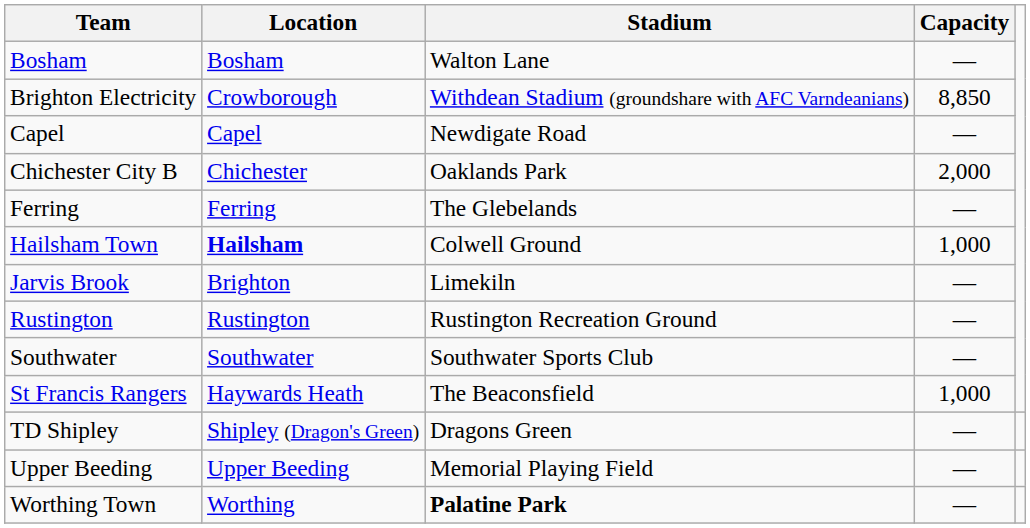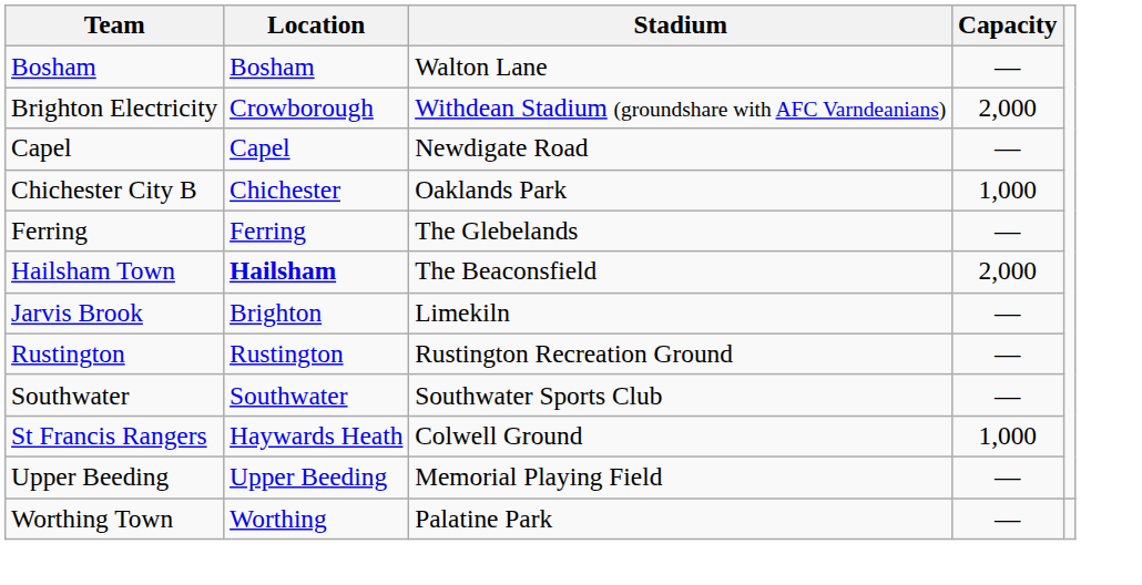 <table class="wikitable sortable">
 <tr>
 <th>Team</th>
 <th>Location</th>
 <th>Stadium</th>
 <th>Capacity</th>
 </tr>
 <tr>
 <td><a href='#'>Bosham</a></td>
 <td><a href='#'>Bosham</a></td>
 <td>Walton Lane</td>
 <td align="center">—</td>
 </tr>
 <tr>
 <td>Brighton Electricity</td>
 <td><a href='#'>Crowborough</a></td>
 <td><a href='#'>Withdean Stadium</a> <small>(groundshare with <a href='#'>AFC Varndeanians</a>)</small></td>
-<td align="center">8,850</td>
+<td align="center">2,000</td>
 </tr>
 <tr>
 <td>Capel</td>
 <td><a href='#'>Capel</a></td>
 <td>Newdigate Road</td>
 <td align="center">—</td>
 </tr>
 <tr>
 <td>Chichester City B</td>
 <td><a href='#'>Chichester</a></td>
 <td>Oaklands Park</td>
-<td align="center">2,000</td>
+<td align="center">1,000</td>
 </tr>
 <tr>
 <td>Ferring</td>
 <td><a href='#'>Ferring</a></td>
 <td>The Glebelands</td>
 <td align="center">—</td>
 </tr>
 <tr>
 <td><a href='#'>Hailsham Town</a></td>
 <td><strong><a href='#'>Hailsham</a></strong></td>
-<td>Colwell Ground</td>
-<td align="center">1,000</td>
+<td>The Beaconsfield</td>
+<td align="center">2,000</td>
 </tr>
 <tr>
 <td><a href='#'>Jarvis Brook</a></td>
 <td><a href='#'>Brighton</a> </td>
 <td>Limekiln</td>
 <td align="center">—</td>
 </tr>
 <tr>
 <td><a href='#'>Rustington</a></td>
 <td><a href='#'>Rustington</a></td>
 <td>Rustington Recreation Ground</td>
 <td align="center">—</td>
 </tr>
 <tr>
 <td>Southwater</td>
 <td><a href='#'>Southwater</a></td>
 <td>Southwater Sports Club</td>
 <td align="center">—</td>
 </tr>
 <tr>
 <td><a href='#'>St Francis Rangers</a></td>
 <td><a href='#'>Haywards Heath</a></td>
-<td>The Beaconsfield</td>
+<td>Colwell Ground</td>
 <td align="center">1,000</td>
-</tr>
-<tr>
-<td>TD Shipley</td>
-<td><a href='#'>Shipley</a> <small>(<a href='#'>Dragon's Green</a>)</small></td>
-<td>Dragons Green</td>
-<td align="center">—</td>
-<td align="center"></td>
 </tr>
 <tr>
 <td>Upper Beeding</td>
 <td><a href='#'>Upper Beeding</a></td>
 <td>Memorial Playing Field</td>
 <td align="center">—</td>
 </tr>
 <tr>
 <td>Worthing Town</td>
 <td><a href='#'>Worthing</a></td>
-<td><strong>Palatine Park</strong></td>
+<td>Palatine Park</td>
 <td align="center">—</td>
 <td align="center"></td>
 </tr>
 </table>
